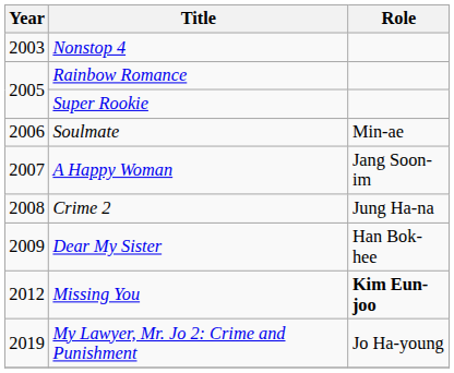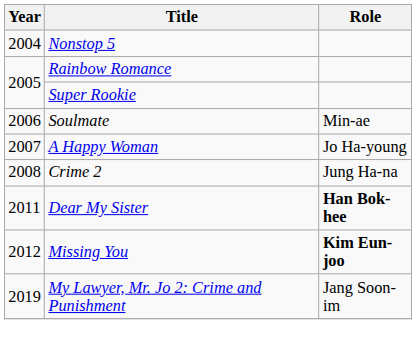 <table class="wikitable" style="width:400px">
 <tr>
 <th width=10>Year</th>
 <th>Title</th>
 <th>Role</th>
 </tr>
 <tr>
-<td>2003</td>
-<td><em><a href='#'>Nonstop 4</a></em></td>
+<td>2004</td>
+<td><em><a href='#'>Nonstop 5</a></em></td>
 <td></td>
 </tr>
 <tr>
 <td rowspan=2>2005</td>
 <td><em><a href='#'>Rainbow Romance</a></em></td>
 <td></td>
 </tr>
 <tr>
 <td><em><a href='#'>Super Rookie</a></em></td>
 <td></td>
 </tr>
 <tr>
 <td>2006</td>
 <td><em>Soulmate</em></td>
 <td>Min-ae</td>
 </tr>
 <tr>
 <td>2007</td>
 <td><em><a href='#'>A Happy Woman</a></em></td>
-<td>Jang Soon-im</td>
+<td>Jo Ha-young</td>
 </tr>
 <tr>
 <td>2008</td>
 <td><em>Crime 2</em></td>
 <td>Jung Ha-na</td>
 </tr>
 <tr>
-<td>2009</td>
+<td>2011</td>
 <td><em><a href='#'>Dear My Sister</a></em></td>
-<td>Han Bok-hee</td>
+<td><strong>Han Bok-hee</strong></td>
 </tr>
 <tr>
 <td>2012</td>
 <td><em><a href='#'>Missing You</a></em></td>
 <td><strong>Kim Eun-joo</strong></td>
 </tr>
 <tr>
 <td>2019</td>
 <td><em><a href='#'>My Lawyer, Mr. Jo 2: Crime and Punishment</a></em></td>
-<td>Jo Ha-young</td>
+<td>Jang Soon-im</td>
 </tr>
 <tr>
 </tr>
 </table>
